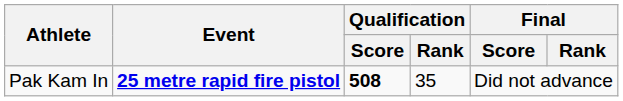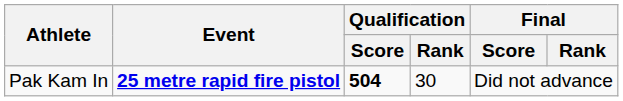 <table class="wikitable">
 <tr>
 <th rowspan="2">Athlete</th>
 <th rowspan="2">Event</th>
 <th colspan="2">Qualification</th>
 <th colspan="2">Final</th>
 </tr>
 <tr>
 <th>Score</th>
 <th>Rank</th>
 <th>Score</th>
 <th>Rank</th>
 </tr>
 <tr>
 <td>Pak Kam In</td>
 <td><strong><a href='#'>25 metre rapid fire pistol</a></strong></td>
-<td><strong>508</strong></td>
-<td>35</td>
+<td><strong>504</strong></td>
+<td>30</td>
 <td colspan="2">Did not advance</td>
 </tr>
 </table>
